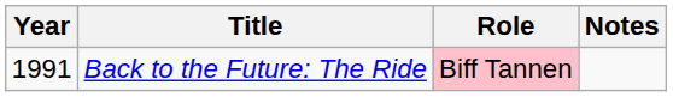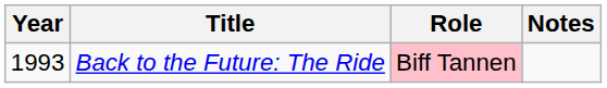 <table class="wikitable sortable">
 <tr>
 <th>Year</th>
 <th>Title</th>
 <th>Role</th>
 <th class="unsortable">Notes</th>
 </tr>
 <tr>
-<td>1991</td>
+<td>1993</td>
 <td><em><a href='#'>Back to the Future: The Ride</a></em></td>
 <td style="background: pink;">Biff Tannen</td>
 <td></td>
 </tr>
 </table>
